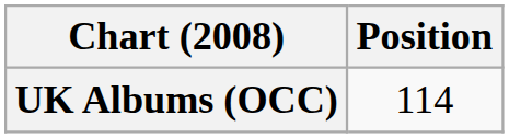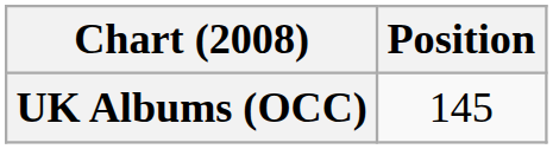 <table class="wikitable plainrowheaders" style="text-align:center">
 <tr>
 <th scope="col">Chart (2008)</th>
 <th scope="col">Position</th>
 </tr>
 <tr>
 <th scope="row">UK Albums (OCC)</th>
-<td>114</td>
+<td>145</td>
 </tr>
 </table>
